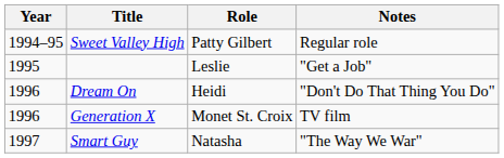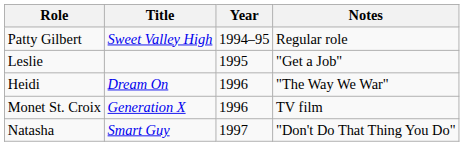 <table class="wikitable sortable">
 <tr>
+<th>Role</th>
+<th>Title</th>
 <th>Year</th>
-<th>Title</th>
-<th>Role</th>
 <th class="unsortable">Notes</th>
 </tr>
 <tr>
+<td>Patty Gilbert</td>
+<td><em><a href='#'>Sweet Valley High</a></em></td>
 <td>1994–95</td>
-<td><em><a href='#'>Sweet Valley High</a></em></td>
-<td>Patty Gilbert</td>
 <td>Regular role</td>
 </tr>
 <tr>
+<td>Leslie</td>
+<td><em></em></td>
 <td>1995</td>
-<td><em></em></td>
-<td>Leslie</td>
 <td>"Get a Job"</td>
 </tr>
 <tr>
+<td>Heidi</td>
+<td><em><a href='#'>Dream On</a></em></td>
 <td>1996</td>
-<td><em><a href='#'>Dream On</a></em></td>
-<td>Heidi</td>
-<td>"Don't Do That Thing You Do"</td>
+<td>"The Way We War"</td>
 </tr>
 <tr>
+<td>Monet St. Croix</td>
+<td><em><a href='#'>Generation X</a></em></td>
 <td>1996</td>
-<td><em><a href='#'>Generation X</a></em></td>
-<td>Monet St. Croix</td>
 <td>TV film</td>
 </tr>
 <tr>
+<td>Natasha</td>
+<td><em><a href='#'>Smart Guy</a></em></td>
 <td>1997</td>
-<td><em><a href='#'>Smart Guy</a></em></td>
-<td>Natasha</td>
-<td>"The Way We War"</td>
+<td>"Don't Do That Thing You Do"</td>
 </tr>
 </table>
